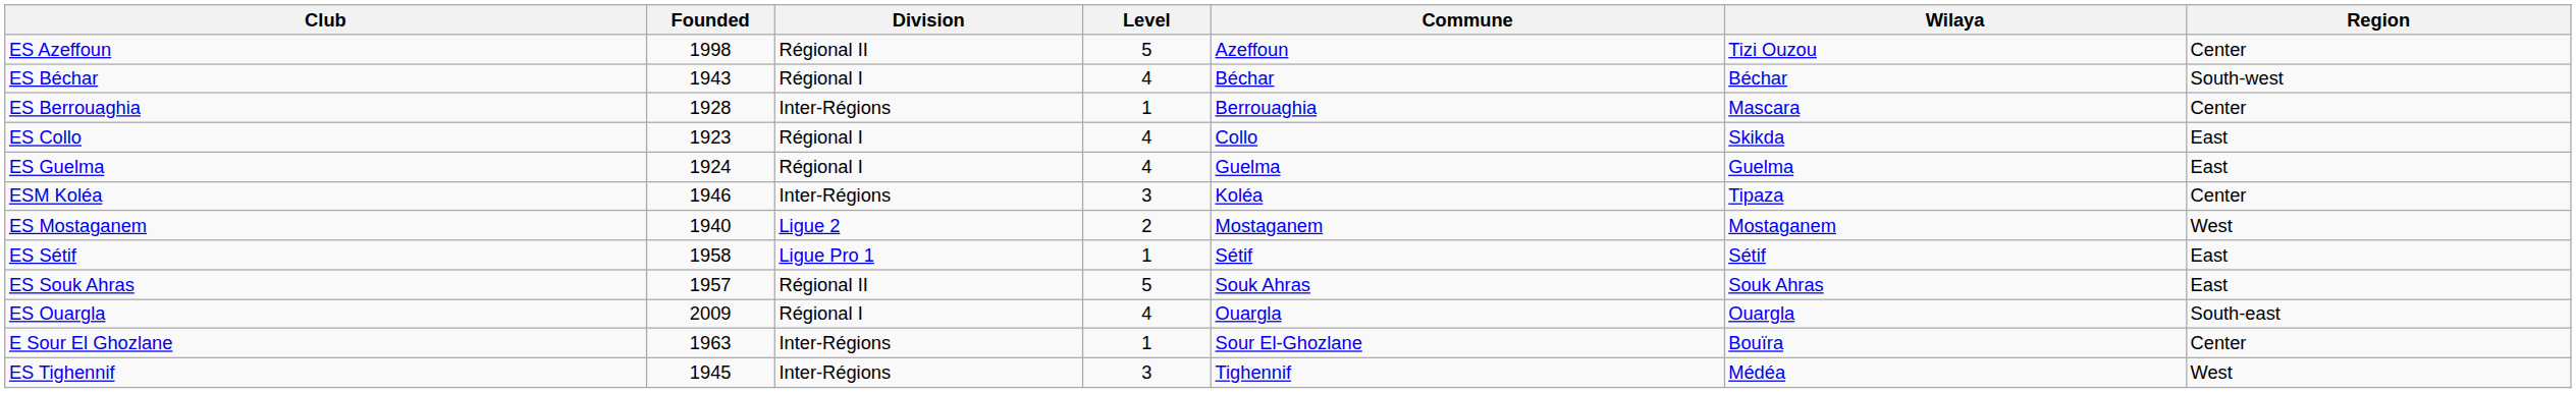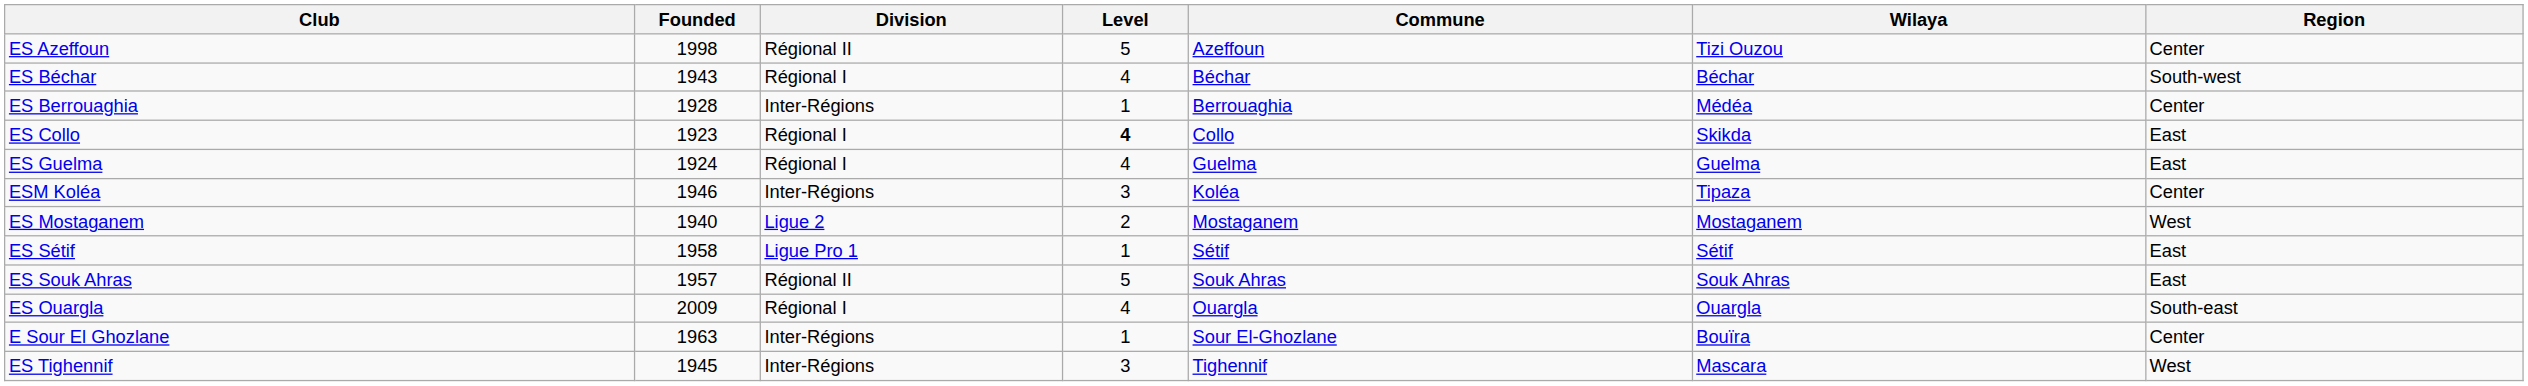 <table class="wikitable sortable" width=100% style="font-size:90%">
 <tr>
 <th width=25%>Club</th>
 <th width=5%>Founded</th>
 <th width=12%>Division</th>
 <th width=5%>Level</th>
 <th width=20%>Commune</th>
 <th width=18%>Wilaya</th>
 <th width=18%>Region</th>
 </tr>
 <tr>
 <td><a href='#'>ES Azeffoun</a></td>
 <td align=center>1998</td>
 <td>Régional II</td>
 <td align=center>5</td>
 <td><a href='#'>Azeffoun</a></td>
 <td><a href='#'>Tizi Ouzou</a></td>
 <td>Center</td>
 </tr>
 <tr>
 <td><a href='#'>ES Béchar</a></td>
 <td align=center>1943</td>
 <td>Régional I</td>
 <td align=center>4</td>
 <td><a href='#'>Béchar</a></td>
 <td><a href='#'>Béchar</a></td>
 <td>South-west</td>
 </tr>
 <tr>
 <td><a href='#'>ES Berrouaghia</a></td>
 <td align=center>1928</td>
 <td>Inter-Régions</td>
 <td align=center>1</td>
 <td><a href='#'>Berrouaghia</a></td>
-<td><a href='#'>Mascara</a></td>
+<td><a href='#'>Médéa</a></td>
 <td>Center</td>
 </tr>
 <tr>
 <td><a href='#'>ES Collo</a></td>
 <td align=center>1923</td>
 <td>Régional I</td>
-<td align=center>4</td>
+<td align=center><strong>4</strong></td>
 <td><a href='#'>Collo</a></td>
 <td><a href='#'>Skikda</a></td>
 <td>East</td>
 </tr>
 <tr>
 <td><a href='#'>ES Guelma</a></td>
 <td align=center>1924</td>
 <td>Régional I</td>
 <td align=center>4</td>
 <td><a href='#'>Guelma</a></td>
 <td><a href='#'>Guelma</a></td>
 <td>East</td>
 </tr>
 <tr>
 <td><a href='#'>ESM Koléa</a></td>
 <td align=center>1946</td>
 <td>Inter-Régions</td>
 <td align=center>3</td>
 <td><a href='#'>Koléa</a></td>
 <td><a href='#'>Tipaza</a></td>
 <td>Center</td>
 </tr>
 <tr>
 <td><a href='#'>ES Mostaganem</a></td>
 <td align=center>1940</td>
 <td><a href='#'>Ligue 2</a></td>
 <td align=center>2</td>
 <td><a href='#'>Mostaganem</a></td>
 <td><a href='#'>Mostaganem</a></td>
 <td>West</td>
 </tr>
 <tr>
 <td><a href='#'>ES Sétif</a></td>
 <td align=center>1958</td>
 <td><a href='#'>Ligue Pro 1</a></td>
 <td align=center>1</td>
 <td><a href='#'>Sétif</a></td>
 <td><a href='#'>Sétif</a></td>
 <td>East</td>
 </tr>
 <tr>
 <td><a href='#'>ES Souk Ahras</a></td>
 <td align=center>1957</td>
 <td>Régional II</td>
 <td align=center>5</td>
 <td><a href='#'>Souk Ahras</a></td>
 <td><a href='#'>Souk Ahras</a></td>
 <td>East</td>
 </tr>
 <tr>
 <td><a href='#'>ES Ouargla</a></td>
 <td align=center>2009</td>
 <td>Régional I</td>
 <td align=center>4</td>
 <td><a href='#'>Ouargla</a></td>
 <td><a href='#'>Ouargla</a></td>
 <td>South-east</td>
 </tr>
 <tr>
 <td><a href='#'>E Sour El Ghozlane</a></td>
 <td align=center>1963</td>
 <td>Inter-Régions</td>
 <td align=center>1</td>
 <td><a href='#'>Sour El-Ghozlane</a></td>
 <td><a href='#'>Bouïra</a></td>
 <td>Center</td>
 </tr>
 <tr>
 <td><a href='#'>ES Tighennif</a></td>
 <td align=center>1945</td>
 <td>Inter-Régions</td>
 <td align=center>3</td>
 <td><a href='#'>Tighennif</a></td>
-<td><a href='#'>Médéa</a></td>
+<td><a href='#'>Mascara</a></td>
 <td>West</td>
 </tr>
 </table>
